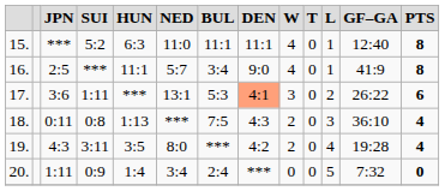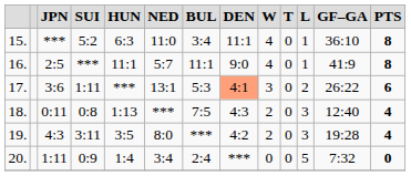 <table class="wikitable">
 <tr bgcolor="#dddddd">
 <td></td>
 <td></td>
 <td><strong>JPN</strong></td>
 <td><strong>SUI</strong></td>
 <td><strong>HUN</strong></td>
 <td><strong>NED</strong></td>
 <td><strong>BUL</strong></td>
 <td><strong>DEN</strong></td>
 <td><strong>W</strong></td>
 <td><strong>T</strong></td>
 <td><strong>L</strong></td>
 <td><strong>GF–GA</strong></td>
 <td><strong>PTS</strong></td>
 </tr>
 <tr align=center>
 <td>15.</td>
 <td align=left></td>
 <td>***</td>
 <td>5:2</td>
 <td>6:3</td>
 <td>11:0</td>
-<td>11:1</td>
+<td>3:4</td>
 <td>11:1</td>
 <td>4</td>
 <td>0</td>
 <td>1</td>
-<td>12:40</td>
+<td>36:10</td>
 <td><strong>8</strong></td>
 </tr>
 <tr align=center>
 <td>16.</td>
 <td align=left></td>
 <td>2:5</td>
 <td>***</td>
 <td>11:1</td>
 <td>5:7</td>
-<td>3:4</td>
+<td>11:1</td>
 <td>9:0</td>
 <td>4</td>
 <td>0</td>
 <td>1</td>
 <td>41:9</td>
 <td><strong>8</strong></td>
 </tr>
 <tr align=center>
 <td>17.</td>
 <td align=left></td>
 <td>3:6</td>
 <td>1:11</td>
 <td>***</td>
 <td>13:1</td>
 <td>5:3</td>
 <td style="background: lightsalmon;">4:1</td>
 <td>3</td>
 <td>0</td>
 <td>2</td>
 <td>26:22</td>
 <td><strong>6</strong></td>
 </tr>
 <tr align=center>
 <td>18.</td>
 <td align=left></td>
 <td>0:11</td>
 <td>0:8</td>
 <td>1:13</td>
 <td>***</td>
 <td>7:5</td>
 <td>4:3</td>
 <td>2</td>
 <td>0</td>
 <td>3</td>
-<td>36:10</td>
+<td>12:40</td>
 <td><strong>4</strong></td>
 </tr>
 <tr align=center>
 <td>19.</td>
 <td align=left></td>
 <td>4:3</td>
 <td>3:11</td>
 <td>3:5</td>
 <td>8:0</td>
 <td>***</td>
 <td>4:2</td>
 <td>2</td>
 <td>0</td>
-<td>4</td>
+<td>3</td>
 <td>19:28</td>
 <td><strong>4</strong></td>
 </tr>
 <tr align=center>
 <td>20.</td>
 <td align=left></td>
 <td>1:11</td>
 <td>0:9</td>
 <td>1:4</td>
 <td>3:4</td>
 <td>2:4</td>
 <td>***</td>
 <td>0</td>
 <td>0</td>
 <td>5</td>
 <td>7:32</td>
 <td><strong>0</strong></td>
 </tr>
 <tr>
 </tr>
 </table>
